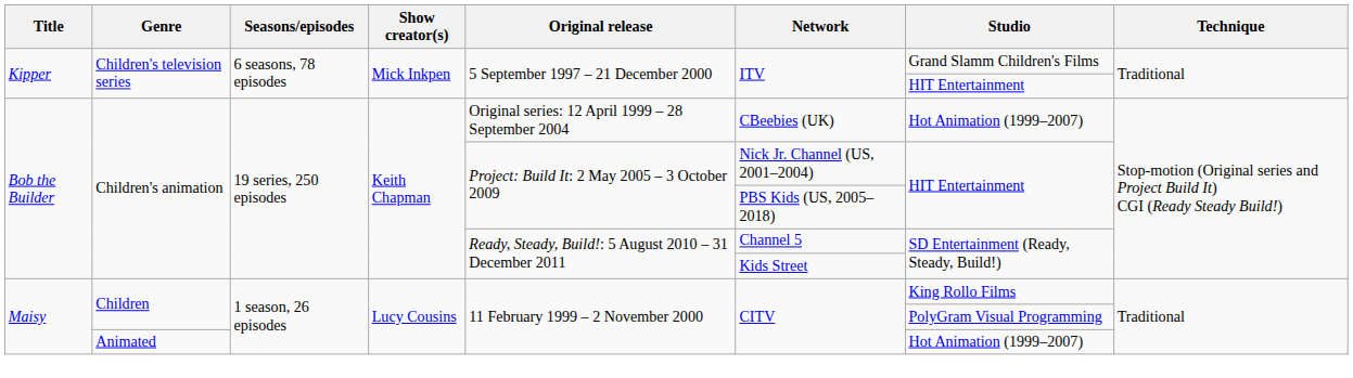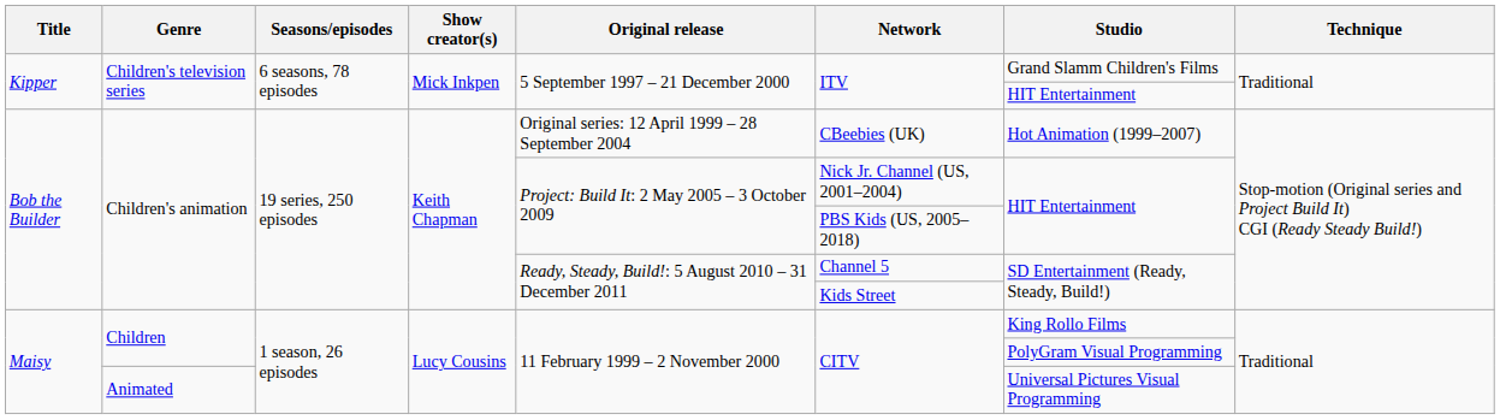 <table class="wikitable sortable" style="text-align: left; font-size:90%; width:100%;">
 <tr>
 <th>Title</th>
 <th>Genre</th>
 <th>Seasons/episodes</th>
 <th>Show creator(s)</th>
 <th>Original release</th>
 <th>Network</th>
 <th>Studio</th>
 <th>Technique</th>
 </tr>
 <tr>
 <td rowspan="2"><em><a href='#'>Kipper</a></em></td>
 <td rowspan="2"><a href='#'>Children's television series</a></td>
 <td rowspan="2">6 seasons, 78 episodes</td>
 <td rowspan="2"><a href='#'>Mick Inkpen</a></td>
 <td rowspan="2">5 September 1997 – 21 December 2000</td>
 <td rowspan="2"><a href='#'>ITV</a></td>
 <td>Grand Slamm Children's Films</td>
 <td rowspan="2">Traditional</td>
 </tr>
 <tr>
 <td><a href='#'>HIT Entertainment</a></td>
 </tr>
 <tr>
 <td rowspan="5"><em><a href='#'>Bob the Builder</a></em></td>
 <td rowspan="5">Children's animation</td>
 <td rowspan="5">19 series, 250 episodes</td>
 <td rowspan="5"><a href='#'>Keith Chapman</a></td>
 <td>Original series: 12 April 1999 – 28 September 2004</td>
 <td><a href='#'>CBeebies</a> (UK)</td>
 <td><a href='#'>Hot Animation</a> (1999–2007)</td>
 <td rowspan="5">Stop-motion (Original series and <em>Project Build It</em>)<br>CGI (<em>Ready Steady Build!</em>)</td>
 </tr>
 <tr>
 <td rowspan="2"><em>Project: Build It</em>: 2 May 2005 – 3 October 2009</td>
 <td><a href='#'>Nick Jr. Channel</a> (US, 2001–2004)</td>
 <td rowspan="2"><a href='#'>HIT Entertainment</a></td>
 </tr>
 <tr>
 <td><a href='#'>PBS Kids</a> (US, 2005–2018)</td>
 </tr>
 <tr>
 <td rowspan="2"><em>Ready, Steady, Build!</em>: 5 August 2010 – 31 December 2011</td>
 <td><a href='#'>Channel 5</a></td>
 <td rowspan="2"><a href='#'>SD Entertainment</a> (Ready, Steady, Build!)</td>
 </tr>
 <tr>
 <td><a href='#'>Kids Street</a></td>
 </tr>
 <tr>
 <td rowspan="3"><em><a href='#'>Maisy</a></em></td>
 <td rowspan="2"><a href='#'>Children</a></td>
 <td rowspan="3">1 season, 26 episodes</td>
 <td rowspan="3"><a href='#'>Lucy Cousins</a></td>
 <td rowspan="3">11 February 1999 – 2 November 2000</td>
 <td rowspan="3"><a href='#'>CITV</a></td>
 <td><a href='#'>King Rollo Films</a></td>
 <td rowspan="3">Traditional</td>
 </tr>
 <tr>
 <td><a href='#'>PolyGram Visual Programming</a></td>
 </tr>
 <tr>
 <td><a href='#'>Animated</a></td>
-<td><a href='#'>Hot Animation</a> (1999–2007)</td>
+<td><a href='#'>Universal Pictures Visual Programming</a></td>
 </tr>
 </table>
